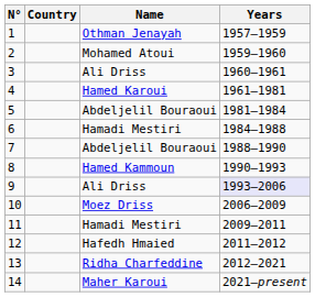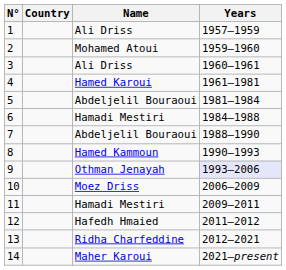 <table class="wikitable">
 <tr>
 <th>N°</th>
 <th>Country</th>
 <th>Name</th>
 <th>Years</th>
 </tr>
 <tr>
 <td>1</td>
 <td></td>
-<td><a href='#'>Othman Jenayah</a></td>
+<td>Ali Driss</td>
 <td>1957–1959</td>
 </tr>
 <tr>
 <td>2</td>
 <td></td>
 <td>Mohamed Atoui</td>
 <td>1959–1960</td>
 </tr>
 <tr>
 <td>3</td>
 <td></td>
 <td>Ali Driss</td>
 <td>1960–1961</td>
 </tr>
 <tr>
 <td>4</td>
 <td></td>
 <td><a href='#'>Hamed Karoui</a></td>
 <td>1961–1981</td>
 </tr>
 <tr>
 <td>5</td>
 <td></td>
 <td>Abdeljelil Bouraoui</td>
 <td>1981–1984</td>
 </tr>
 <tr>
 <td>6</td>
 <td></td>
 <td>Hamadi Mestiri</td>
 <td>1984–1988</td>
 </tr>
 <tr>
 <td>7</td>
 <td></td>
 <td>Abdeljelil Bouraoui</td>
 <td>1988–1990</td>
 </tr>
 <tr>
 <td>8</td>
 <td></td>
 <td><a href='#'>Hamed Kammoun</a></td>
 <td>1990–1993</td>
 </tr>
 <tr>
 <td>9</td>
 <td></td>
-<td>Ali Driss</td>
+<td><a href='#'>Othman Jenayah</a></td>
 <td style="background: lavender;">1993–2006</td>
 </tr>
 <tr>
 <td>10</td>
 <td></td>
 <td><a href='#'>Moez Driss</a></td>
 <td>2006–2009</td>
 </tr>
 <tr>
 <td>11</td>
 <td></td>
 <td>Hamadi Mestiri</td>
 <td>2009–2011</td>
 </tr>
 <tr>
 <td>12</td>
 <td></td>
 <td>Hafedh Hmaied</td>
 <td>2011–2012</td>
 </tr>
 <tr>
 <td>13</td>
 <td></td>
 <td><a href='#'>Ridha Charfeddine</a></td>
 <td>2012–2021</td>
 </tr>
 <tr>
 <td>14</td>
 <td></td>
 <td><a href='#'>Maher Karoui</a></td>
 <td>2021–<em>present</em></td>
 </tr>
 </table>
